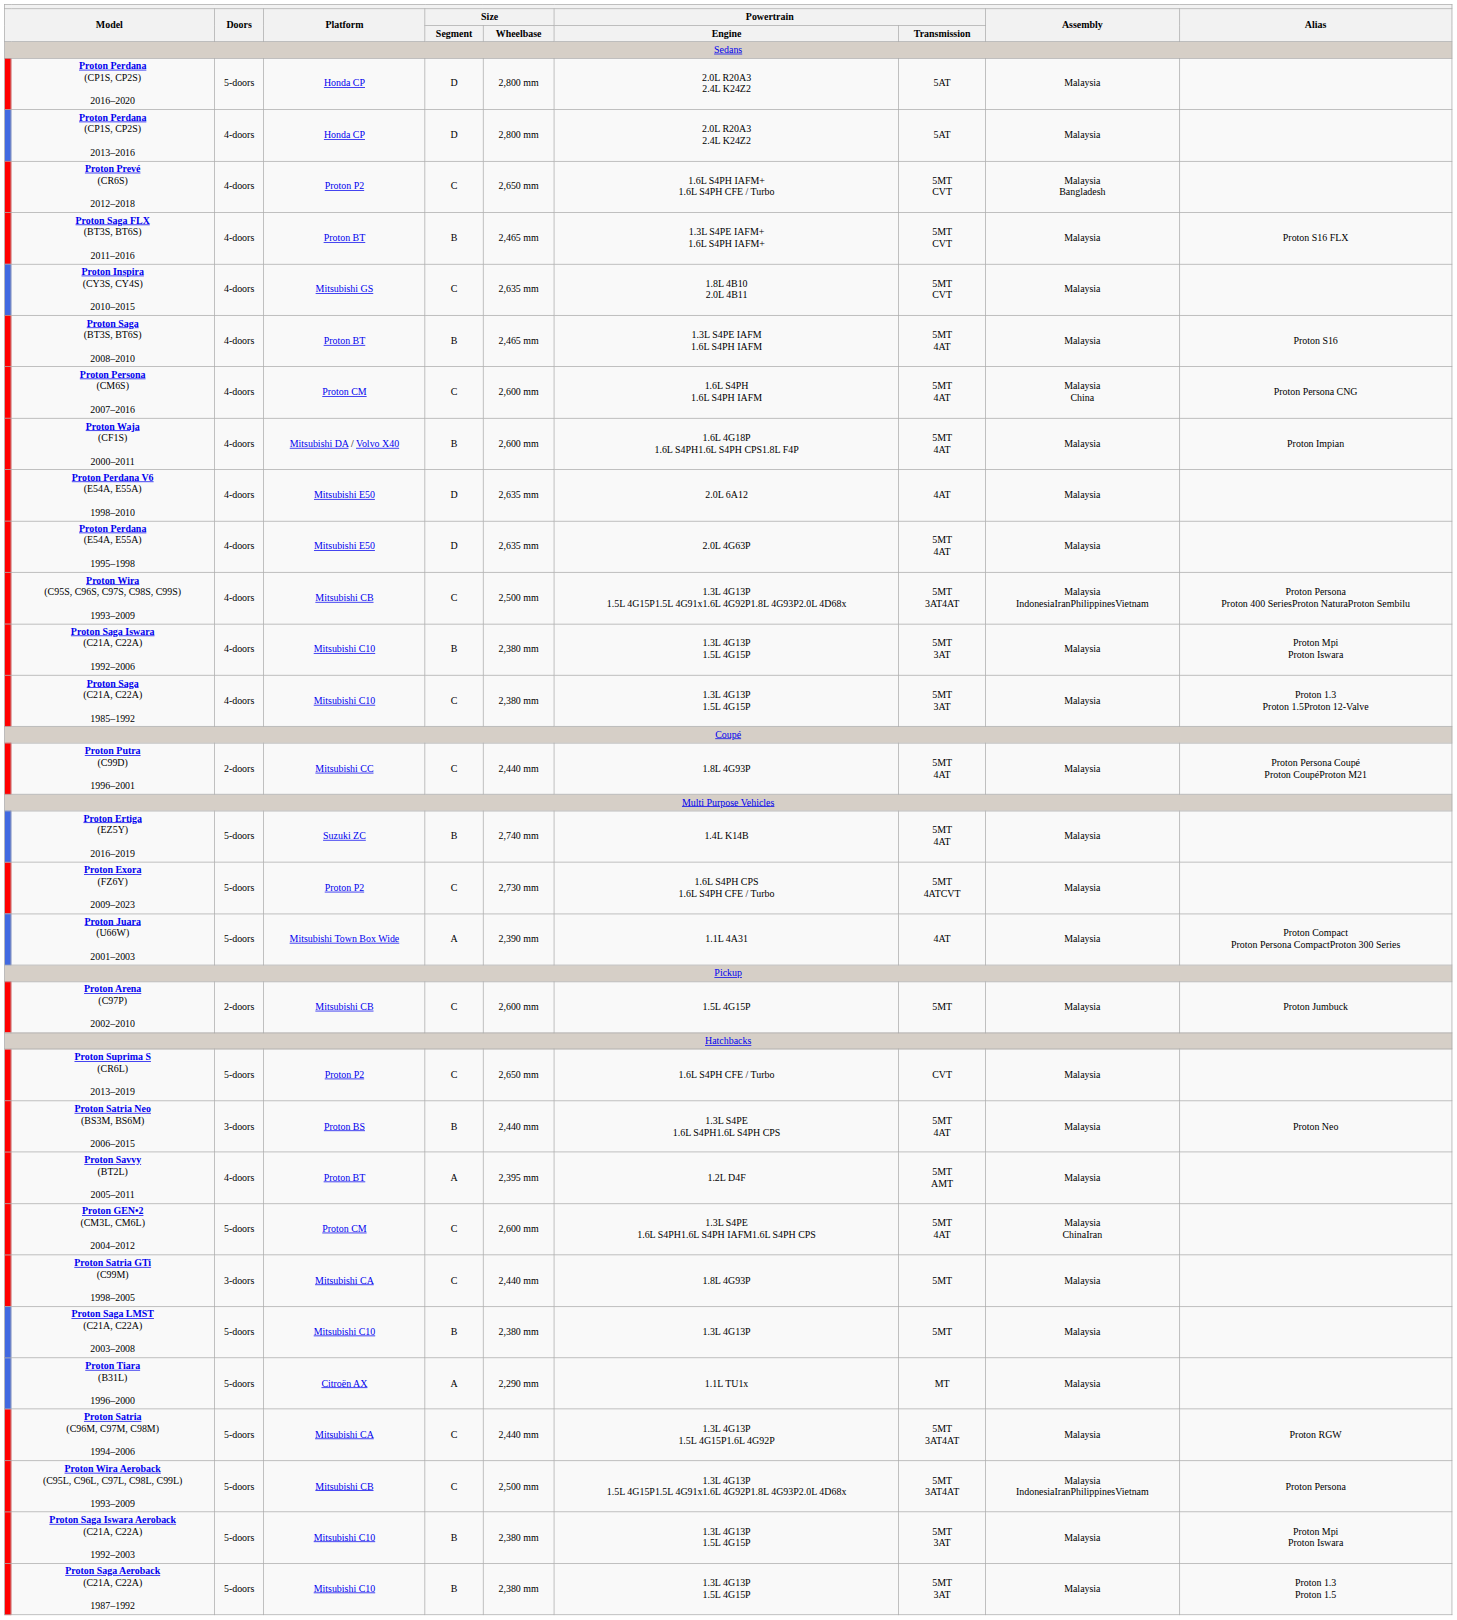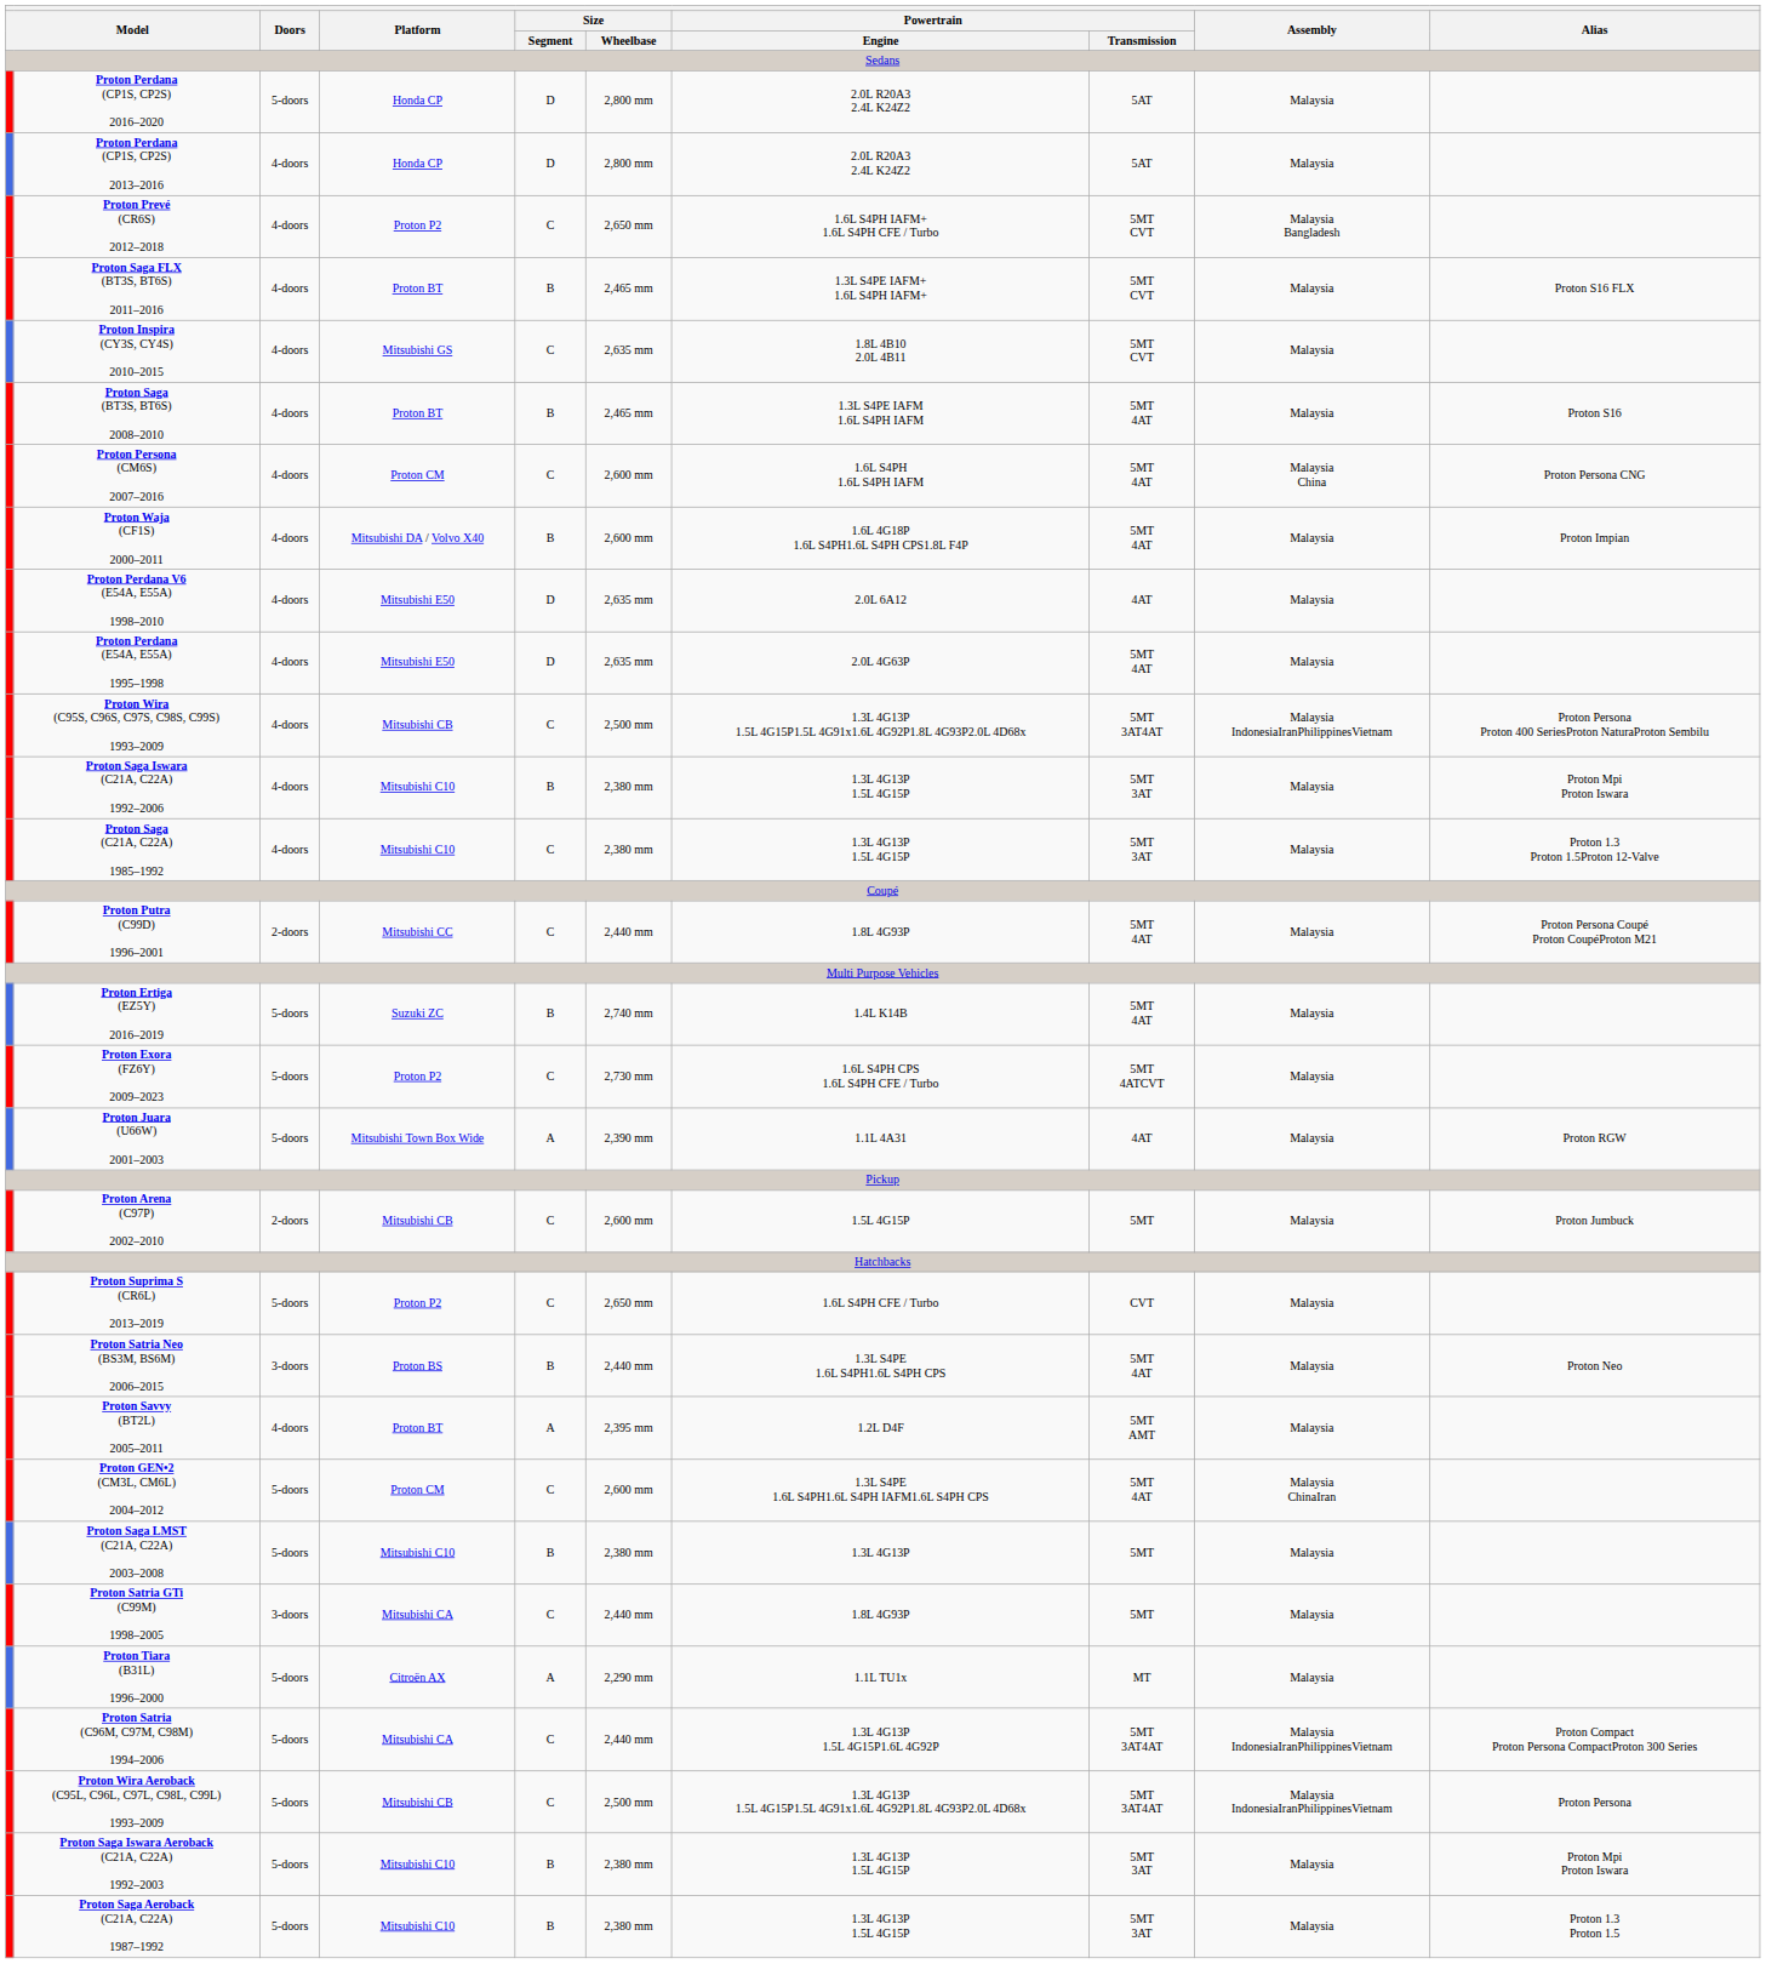 <table class="wikitable" style="width:100%; font-size:85%; text-align:center;">
 <tr bgcolor="#ececec">
 <th colspan="10"></th>
 </tr>
 <tr>
 <th colspan="2" rowspan="2">Model</th>
 <th rowspan="2">Doors</th>
 <th rowspan="2">Platform</th>
 <th colspan="2">Size</th>
 <th colspan="2">Powertrain</th>
 <th rowspan="2">Assembly</th>
 <th rowspan="2">Alias</th>
 </tr>
 <tr>
 <th>Segment</th>
 <th>Wheelbase</th>
 <th>Engine</th>
 <th>Transmission</th>
 </tr>
 <tr bgcolor="#d6cfc7">
 <td colspan="10"><a href='#'>Sedans</a></td>
 </tr>
 <tr>
 <td style="background: #ff0000"></td>
 <td><strong><a href='#'>Proton Perdana</a></strong><br>(CP1S, CP2S)<br><br>2016–2020</td>
 <td>5-doors</td>
 <td><a href='#'>Honda CP</a></td>
 <td>D</td>
 <td>2,800 mm</td>
 <td>2.0L R20A3<br>2.4L K24Z2</td>
 <td>5AT</td>
 <td>Malaysia</td>
 <td></td>
 </tr>
 <tr>
 <td style="background: #4169e1"></td>
 <td><strong><a href='#'>Proton Perdana</a></strong><br>(CP1S, CP2S)<br><br>2013–2016</td>
 <td>4-doors</td>
 <td><a href='#'>Honda CP</a></td>
 <td>D</td>
 <td>2,800 mm</td>
 <td>2.0L R20A3<br>2.4L K24Z2</td>
 <td>5AT</td>
 <td>Malaysia</td>
 <td></td>
 </tr>
 <tr>
 <td style="background: #ff0000"></td>
 <td><strong><a href='#'>Proton Prevé</a></strong><br>(CR6S)<br><br>2012–2018</td>
 <td>4-doors</td>
 <td><a href='#'>Proton P2</a></td>
 <td>C</td>
 <td>2,650 mm</td>
 <td>1.6L S4PH IAFM+<br>1.6L S4PH CFE / Turbo</td>
 <td>5MT<br>CVT</td>
 <td>Malaysia<br>Bangladesh</td>
 <td></td>
 </tr>
 <tr>
 <td style="background: #ff0000"></td>
 <td><strong><a href='#'>Proton Saga FLX</a></strong><br>(BT3S, BT6S)<br><br>2011–2016</td>
 <td>4-doors</td>
 <td><a href='#'>Proton BT</a></td>
 <td>B</td>
 <td>2,465 mm</td>
 <td>1.3L S4PE IAFM+<br>1.6L S4PH IAFM+</td>
 <td>5MT<br>CVT</td>
 <td>Malaysia</td>
 <td>Proton S16 FLX</td>
 </tr>
 <tr>
 <td style="background: #4169e1"></td>
 <td><strong><a href='#'>Proton Inspira</a></strong><br>(CY3S, CY4S)<br><br>2010–2015</td>
 <td>4-doors</td>
 <td><a href='#'>Mitsubishi GS</a></td>
 <td>C</td>
 <td>2,635 mm</td>
 <td>1.8L 4B10<br>2.0L 4B11</td>
 <td>5MT<br>CVT</td>
 <td>Malaysia</td>
 <td></td>
 </tr>
 <tr>
 <td style="background: #ff0000"></td>
 <td><strong><a href='#'>Proton Saga</a></strong><br>(BT3S, BT6S)<br><br>2008–2010</td>
 <td>4-doors</td>
 <td><a href='#'>Proton BT</a></td>
 <td>B</td>
 <td>2,465 mm</td>
 <td>1.3L S4PE IAFM<br>1.6L S4PH IAFM</td>
 <td>5MT<br>4AT</td>
 <td>Malaysia</td>
 <td>Proton S16</td>
 </tr>
 <tr>
 <td style="background: #ff0000"></td>
 <td><strong><a href='#'>Proton Persona</a></strong><br>(CM6S)<br><br>2007–2016</td>
 <td>4-doors</td>
 <td><a href='#'>Proton CM</a></td>
 <td>C</td>
 <td>2,600 mm</td>
 <td>1.6L S4PH<br>1.6L S4PH IAFM</td>
 <td>5MT<br>4AT</td>
 <td>Malaysia<br>China</td>
 <td>Proton Persona CNG</td>
 </tr>
 <tr>
 <td style="background: #ff0000"></td>
 <td><strong><a href='#'>Proton Waja</a></strong><br>(CF1S)<br><br>2000–2011</td>
 <td>4-doors</td>
 <td><a href='#'>Mitsubishi DA</a> / <a href='#'>Volvo X40</a></td>
 <td>B</td>
 <td>2,600 mm</td>
 <td>1.6L 4G18P<br>1.6L S4PH1.6L S4PH CPS1.8L F4P</td>
 <td>5MT<br>4AT</td>
 <td>Malaysia</td>
 <td>Proton Impian</td>
 </tr>
 <tr>
 <td style="background: #ff0000"></td>
 <td><strong><a href='#'>Proton Perdana V6</a></strong><br>(E54A, E55A)<br><br>1998–2010</td>
 <td>4-doors</td>
 <td><a href='#'>Mitsubishi E50</a></td>
 <td>D</td>
 <td>2,635 mm</td>
 <td>2.0L 6A12</td>
 <td>4AT</td>
 <td>Malaysia</td>
 <td></td>
 </tr>
 <tr>
 <td style="background: #ff0000"></td>
 <td><strong><a href='#'>Proton Perdana</a></strong><br>(E54A, E55A)<br><br>1995–1998</td>
 <td>4-doors</td>
 <td><a href='#'>Mitsubishi E50</a></td>
 <td>D</td>
 <td>2,635 mm</td>
 <td>2.0L 4G63P</td>
 <td>5MT<br>4AT</td>
 <td>Malaysia</td>
 <td></td>
 </tr>
 <tr>
 <td style="background: #ff0000"></td>
 <td><strong><a href='#'>Proton Wira</a></strong><br>(C95S, C96S, C97S, C98S, C99S)<br><br>1993–2009</td>
 <td>4-doors</td>
 <td><a href='#'>Mitsubishi CB</a></td>
 <td>C</td>
 <td>2,500 mm</td>
 <td>1.3L 4G13P<br>1.5L 4G15P1.5L 4G91x1.6L 4G92P1.8L 4G93P2.0L 4D68x</td>
 <td>5MT<br>3AT4AT</td>
 <td>Malaysia<br>IndonesiaIranPhilippinesVietnam</td>
 <td>Proton Persona<br>Proton 400 SeriesProton NaturaProton Sembilu</td>
 </tr>
 <tr>
 <td style="background: #ff0000"></td>
 <td><strong><a href='#'>Proton Saga Iswara</a></strong><br>(C21A, C22A)<br><br>1992–2006</td>
 <td>4-doors</td>
 <td><a href='#'>Mitsubishi C10</a></td>
 <td>B</td>
 <td>2,380 mm</td>
 <td>1.3L 4G13P<br>1.5L 4G15P</td>
 <td>5MT<br>3AT</td>
 <td>Malaysia</td>
 <td>Proton Mpi<br>Proton Iswara</td>
 </tr>
 <tr>
 <td style="background: #ff0000"></td>
 <td><strong><a href='#'>Proton Saga</a></strong><br>(C21A, C22A)<br><br>1985–1992</td>
 <td>4-doors</td>
 <td><a href='#'>Mitsubishi C10</a></td>
 <td>C</td>
 <td>2,380 mm</td>
 <td>1.3L 4G13P<br>1.5L 4G15P</td>
 <td>5MT<br>3AT</td>
 <td>Malaysia</td>
 <td>Proton 1.3<br>Proton 1.5Proton 12-Valve</td>
 </tr>
 <tr bgcolor="#d6cfc7">
 <td colspan="10"><a href='#'>Coupé</a></td>
 </tr>
 <tr>
 <td style="background: #ff0000"></td>
 <td><strong><a href='#'>Proton Putra</a></strong><br>(C99D)<br><br>1996–2001</td>
 <td>2-doors</td>
 <td><a href='#'>Mitsubishi CC</a></td>
 <td>C</td>
 <td>2,440 mm</td>
 <td>1.8L 4G93P</td>
 <td>5MT<br>4AT</td>
 <td>Malaysia</td>
 <td>Proton Persona Coupé<br>Proton CoupéProton M21</td>
 </tr>
 <tr bgcolor="#d6cfc7">
 <td colspan="10"><a href='#'>Multi Purpose Vehicles</a></td>
 </tr>
 <tr>
 <td style="background: #4169e1"></td>
 <td><strong><a href='#'>Proton Ertiga</a></strong><br>(EZ5Y)<br><br>2016–2019</td>
 <td>5-doors</td>
 <td><a href='#'>Suzuki ZC</a></td>
 <td>B</td>
 <td>2,740 mm</td>
 <td>1.4L K14B</td>
 <td>5MT<br>4AT</td>
 <td>Malaysia</td>
 <td></td>
 </tr>
 <tr>
 <td style="background: #ff0000"></td>
 <td><strong><a href='#'>Proton Exora</a></strong><br>(FZ6Y)<br><br>2009–2023</td>
 <td>5-doors</td>
 <td><a href='#'>Proton P2</a></td>
 <td>C</td>
 <td>2,730 mm</td>
 <td>1.6L S4PH CPS<br>1.6L S4PH CFE / Turbo</td>
 <td>5MT<br>4ATCVT</td>
 <td>Malaysia</td>
 <td></td>
 </tr>
 <tr>
 <td style="background: #4169e1"></td>
 <td><strong><a href='#'>Proton Juara</a></strong><br>(U66W)<br><br>2001–2003</td>
 <td>5-doors</td>
 <td><a href='#'>Mitsubishi Town Box Wide</a></td>
 <td>A</td>
 <td>2,390 mm</td>
 <td>1.1L 4A31</td>
 <td>4AT</td>
 <td>Malaysia</td>
-<td>Proton Compact<br>Proton Persona CompactProton 300 Series</td>
+<td>Proton RGW</td>
 </tr>
 <tr bgcolor="#d6cfc7">
 <td colspan="10"><a href='#'>Pickup</a></td>
 </tr>
 <tr>
 <td style="background: #ff0000"></td>
 <td><strong><a href='#'>Proton Arena</a></strong><br>(C97P)<br><br>2002–2010</td>
 <td>2-doors</td>
 <td><a href='#'>Mitsubishi CB</a></td>
 <td>C</td>
 <td>2,600 mm</td>
 <td>1.5L 4G15P</td>
 <td>5MT</td>
 <td>Malaysia</td>
 <td>Proton Jumbuck</td>
 </tr>
 <tr bgcolor="#d6cfc7">
 <td colspan="10"><a href='#'>Hatchbacks</a></td>
 </tr>
 <tr>
 <td style="background: #ff0000"></td>
 <td><strong><a href='#'>Proton Suprima S</a></strong><br>(CR6L)<br><br>2013–2019</td>
 <td>5-doors</td>
 <td><a href='#'>Proton P2</a></td>
 <td>C</td>
 <td>2,650 mm</td>
 <td>1.6L S4PH CFE / Turbo</td>
 <td>CVT</td>
 <td>Malaysia</td>
 <td></td>
 </tr>
 <tr>
 <td style="background: #ff0000"></td>
 <td><strong><a href='#'>Proton Satria Neo</a></strong><br>(BS3M, BS6M)<br><br>2006–2015</td>
 <td>3-doors</td>
 <td><a href='#'>Proton BS</a></td>
 <td>B</td>
 <td>2,440 mm</td>
 <td>1.3L S4PE<br>1.6L S4PH1.6L S4PH CPS</td>
 <td>5MT<br>4AT</td>
 <td>Malaysia</td>
 <td>Proton Neo</td>
 </tr>
 <tr>
 <td style="background: #ff0000"></td>
 <td><strong><a href='#'>Proton Savvy</a></strong><br>(BT2L)<br><br>2005–2011</td>
 <td>4-doors</td>
 <td><a href='#'>Proton BT</a></td>
 <td>A</td>
 <td>2,395 mm</td>
 <td>1.2L D4F</td>
 <td>5MT<br>AMT</td>
 <td>Malaysia</td>
 <td></td>
 </tr>
 <tr>
 <td style="background: #ff0000"></td>
 <td><strong><a href='#'>Proton GEN•2</a></strong><br>(CM3L, CM6L)<br><br>2004–2012</td>
 <td>5-doors</td>
 <td><a href='#'>Proton CM</a></td>
 <td>C</td>
 <td>2,600 mm</td>
 <td>1.3L S4PE<br>1.6L S4PH1.6L S4PH IAFM1.6L S4PH CPS</td>
 <td>5MT<br>4AT</td>
 <td>Malaysia<br>ChinaIran</td>
 <td></td>
 </tr>
 <tr>
+<td style="background: #4169e1"></td>
+<td><strong><a href='#'>Proton Saga LMST</a></strong><br>(C21A, C22A)<br><br>2003–2008</td>
+<td>5-doors</td>
+<td><a href='#'>Mitsubishi C10</a></td>
+<td>B</td>
+<td>2,380 mm</td>
+<td>1.3L 4G13P</td>
+<td>5MT</td>
+<td>Malaysia</td>
+<td></td>
+</tr>
+<tr>
 <td style="background: #ff0000"></td>
 <td><strong><a href='#'>Proton Satria GTi</a></strong><br>(C99M)<br><br>1998–2005</td>
 <td>3-doors</td>
 <td><a href='#'>Mitsubishi CA</a></td>
 <td>C</td>
 <td>2,440 mm</td>
 <td>1.8L 4G93P</td>
-<td>5MT</td>
-<td>Malaysia</td>
-<td></td>
-</tr>
-<tr>
-<td style="background: #4169e1"></td>
-<td><strong><a href='#'>Proton Saga LMST</a></strong><br>(C21A, C22A)<br><br>2003–2008</td>
-<td>5-doors</td>
-<td><a href='#'>Mitsubishi C10</a></td>
-<td>B</td>
-<td>2,380 mm</td>
-<td>1.3L 4G13P</td>
 <td>5MT</td>
 <td>Malaysia</td>
 <td></td>
 </tr>
 <tr>
 <td style="background: #4169e1"></td>
 <td><strong><a href='#'>Proton Tiara</a></strong><br>(B31L)<br><br>1996–2000</td>
 <td>5-doors</td>
 <td><a href='#'>Citroën AX</a></td>
 <td>A</td>
 <td>2,290 mm</td>
 <td>1.1L TU1x</td>
 <td>MT</td>
 <td>Malaysia</td>
 <td></td>
 </tr>
 <tr>
 <td style="background: #ff0000"></td>
 <td><strong><a href='#'>Proton Satria</a></strong><br>(C96M, C97M, C98M)<br><br>1994–2006</td>
 <td>5-doors</td>
 <td><a href='#'>Mitsubishi CA</a></td>
 <td>C</td>
 <td>2,440 mm</td>
 <td>1.3L 4G13P<br>1.5L 4G15P1.6L 4G92P</td>
 <td>5MT<br>3AT4AT</td>
-<td>Malaysia</td>
-<td>Proton RGW</td>
+<td>Malaysia<br>IndonesiaIranPhilippinesVietnam</td>
+<td>Proton Compact<br>Proton Persona CompactProton 300 Series</td>
 </tr>
 <tr>
 <td style="background: #ff0000"></td>
 <td><strong><a href='#'>Proton Wira Aeroback</a></strong><br>(C95L, C96L, C97L, C98L, C99L)<br><br>1993–2009</td>
 <td>5-doors</td>
 <td><a href='#'>Mitsubishi CB</a></td>
 <td>C</td>
 <td>2,500 mm</td>
 <td>1.3L 4G13P<br>1.5L 4G15P1.5L 4G91x1.6L 4G92P1.8L 4G93P2.0L 4D68x</td>
 <td>5MT<br>3AT4AT</td>
 <td>Malaysia<br>IndonesiaIranPhilippinesVietnam</td>
 <td>Proton Persona</td>
 </tr>
 <tr>
 <td style="background: #ff0000"></td>
 <td><strong><a href='#'>Proton Saga Iswara Aeroback</a></strong><br>(C21A, C22A)<br><br>1992–2003</td>
 <td>5-doors</td>
 <td><a href='#'>Mitsubishi C10</a></td>
 <td>B</td>
 <td>2,380 mm</td>
 <td>1.3L 4G13P<br>1.5L 4G15P</td>
 <td>5MT<br>3AT</td>
 <td>Malaysia</td>
 <td>Proton Mpi<br>Proton Iswara</td>
 </tr>
 <tr>
 <td style="background: #ff0000"></td>
 <td><strong><a href='#'>Proton Saga Aeroback</a></strong><br>(C21A, C22A)<br><br>1987–1992</td>
 <td>5-doors</td>
 <td><a href='#'>Mitsubishi C10</a></td>
 <td>B</td>
 <td>2,380 mm</td>
 <td>1.3L 4G13P<br>1.5L 4G15P</td>
 <td>5MT<br>3AT</td>
 <td>Malaysia</td>
 <td>Proton 1.3<br>Proton 1.5</td>
 </tr>
 </table>
